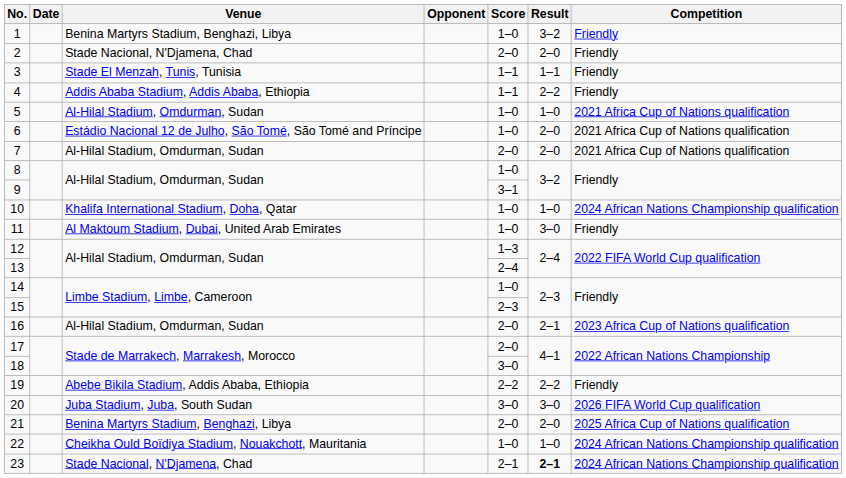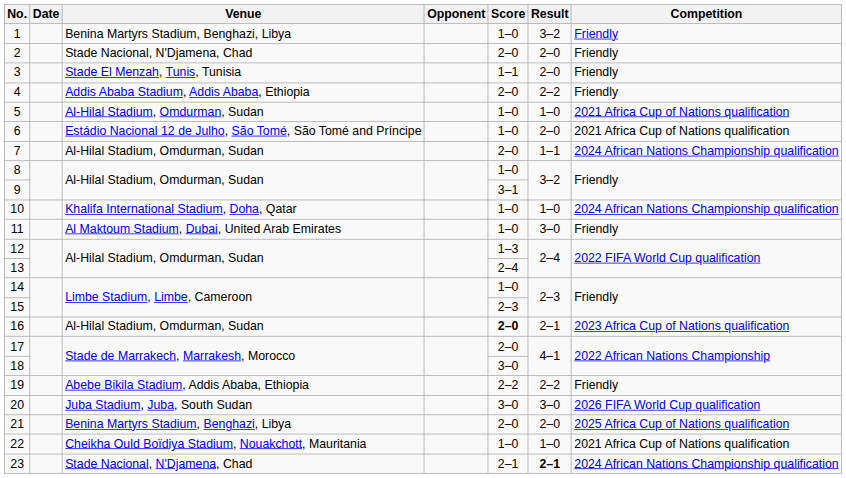 <table class="wikitable sortable">
 <tr>
 <th scope="col">No.</th>
 <th scope="col">Date</th>
 <th scope="col">Venue</th>
 <th scope="col">Opponent</th>
 <th scope="col">Score</th>
 <th scope="col">Result</th>
 <th scope="col">Competition</th>
 </tr>
 <tr>
 <td align="center">1</td>
 <td></td>
 <td>Benina Martyrs Stadium, Benghazi, Libya</td>
 <td></td>
 <td align="center">1–0</td>
 <td align="center">3–2</td>
 <td><a href='#'>Friendly</a></td>
 </tr>
 <tr>
 <td align="center">2</td>
 <td></td>
 <td>Stade Nacional, N'Djamena, Chad</td>
 <td></td>
 <td align="center">2–0</td>
 <td align="center">2–0</td>
 <td>Friendly</td>
 </tr>
 <tr>
 <td align="center">3</td>
 <td></td>
 <td><a href='#'>Stade El Menzah</a>, <a href='#'>Tunis</a>, Tunisia</td>
 <td></td>
 <td align="center">1–1</td>
-<td align="center">1–1</td>
+<td align="center">2–0</td>
 <td>Friendly</td>
 </tr>
 <tr>
 <td align="center">4</td>
 <td></td>
 <td><a href='#'>Addis Ababa Stadium</a>, <a href='#'>Addis Ababa</a>, Ethiopia</td>
 <td></td>
-<td align="center">1–1</td>
+<td align="center">2–0</td>
 <td align="center">2–2</td>
 <td>Friendly</td>
 </tr>
 <tr>
 <td align="center">5</td>
 <td></td>
 <td><a href='#'>Al-Hilal Stadium</a>, <a href='#'>Omdurman</a>, Sudan</td>
 <td></td>
 <td align="center">1–0</td>
 <td align="center">1–0</td>
 <td><a href='#'>2021 Africa Cup of Nations qualification</a></td>
 </tr>
 <tr>
 <td align="center">6</td>
 <td></td>
 <td><a href='#'>Estádio Nacional 12 de Julho</a>, <a href='#'>São Tomé</a>, São Tomé and Príncipe</td>
 <td></td>
 <td align="center">1–0</td>
 <td align="center">2–0</td>
 <td>2021 Africa Cup of Nations qualification</td>
 </tr>
 <tr>
 <td align="center">7</td>
 <td></td>
 <td>Al-Hilal Stadium, Omdurman, Sudan</td>
 <td></td>
 <td align="center">2–0</td>
-<td align="center">2–0</td>
-<td>2021 Africa Cup of Nations qualification</td>
+<td align="center">1–1</td>
+<td><a href='#'>2024 African Nations Championship qualification</a></td>
 </tr>
 <tr>
 <td align="center">8</td>
 <td rowspan="2"></td>
 <td rowspan="2">Al-Hilal Stadium, Omdurman, Sudan</td>
 <td rowspan="2"></td>
 <td align="center">1–0</td>
 <td rowspan="2" align="center">3–2</td>
 <td rowspan="2">Friendly</td>
 </tr>
 <tr>
 <td align="center">9</td>
 <td align="center">3–1</td>
 </tr>
 <tr>
 <td align="center">10</td>
 <td></td>
 <td><a href='#'>Khalifa International Stadium</a>, <a href='#'>Doha</a>, Qatar</td>
 <td></td>
 <td align="center">1–0</td>
 <td align="center">1–0</td>
 <td><a href='#'>2024 African Nations Championship qualification</a></td>
 </tr>
 <tr>
 <td align="center">11</td>
 <td></td>
 <td><a href='#'>Al Maktoum Stadium</a>, <a href='#'>Dubai</a>, United Arab Emirates</td>
 <td></td>
 <td align="center">1–0</td>
 <td align="center">3–0</td>
 <td>Friendly</td>
 </tr>
 <tr>
 <td align="center">12</td>
 <td rowspan="2"></td>
 <td rowspan="2">Al-Hilal Stadium, Omdurman, Sudan</td>
 <td rowspan="2"></td>
 <td align="center">1–3</td>
 <td rowspan="2" align="center">2–4</td>
 <td rowspan="2"><a href='#'>2022 FIFA World Cup qualification</a></td>
 </tr>
 <tr>
 <td align="center">13</td>
 <td align="center">2–4</td>
 </tr>
 <tr>
 <td align="center">14</td>
 <td rowspan="2"></td>
 <td rowspan="2"><a href='#'>Limbe Stadium</a>, <a href='#'>Limbe</a>, Cameroon</td>
 <td rowspan="2"></td>
 <td align="center">1–0</td>
 <td rowspan="2" align="center">2–3</td>
 <td rowspan="2">Friendly</td>
 </tr>
 <tr>
 <td align="center">15</td>
 <td align="center">2–3</td>
 </tr>
 <tr>
 <td align="center">16</td>
 <td></td>
 <td>Al-Hilal Stadium, Omdurman, Sudan</td>
 <td></td>
-<td align="center">2–0</td>
+<td align="center"><strong>2–0</strong></td>
 <td align="center">2–1</td>
 <td><a href='#'>2023 Africa Cup of Nations qualification</a></td>
 </tr>
 <tr>
 <td align="center">17</td>
 <td rowspan="2"></td>
 <td rowspan="2"><a href='#'>Stade de Marrakech</a>, <a href='#'>Marrakesh</a>, Morocco</td>
 <td rowspan="2"></td>
 <td align="center">2–0</td>
 <td rowspan="2" align="center">4–1</td>
 <td rowspan="2"><a href='#'>2022 African Nations Championship</a></td>
 </tr>
 <tr>
 <td align="center">18</td>
 <td align="center">3–0</td>
 </tr>
 <tr>
 <td align="center">19</td>
 <td></td>
 <td><a href='#'>Abebe Bikila Stadium</a>, Addis Ababa, Ethiopia</td>
 <td></td>
 <td align="center">2–2</td>
 <td align="center">2–2</td>
 <td>Friendly</td>
 </tr>
 <tr>
 <td align="center">20</td>
 <td></td>
 <td><a href='#'>Juba Stadium</a>, <a href='#'>Juba</a>, South Sudan</td>
 <td></td>
 <td align="center">3–0</td>
 <td align="center">3–0</td>
 <td><a href='#'>2026 FIFA World Cup qualification</a></td>
 </tr>
 <tr>
 <td align="center">21</td>
 <td></td>
 <td><a href='#'>Benina Martyrs Stadium</a>, <a href='#'>Benghazi</a>, Libya</td>
 <td></td>
 <td align="center">2–0</td>
 <td align="center">2–0</td>
 <td><a href='#'>2025 Africa Cup of Nations qualification</a></td>
 </tr>
 <tr>
 <td align="center">22</td>
 <td></td>
 <td><a href='#'>Cheikha Ould Boïdiya Stadium</a>, <a href='#'>Nouakchott</a>, Mauritania</td>
 <td></td>
 <td align="center">1–0</td>
 <td align="center">1–0</td>
-<td><a href='#'>2024 African Nations Championship qualification</a></td>
+<td>2021 Africa Cup of Nations qualification</td>
 </tr>
 <tr>
 <td align="center">23</td>
 <td></td>
 <td><a href='#'>Stade Nacional</a>, <a href='#'>N'Djamena</a>, Chad</td>
 <td></td>
 <td align="center">2–1</td>
 <td align="center"><strong>2–1</strong></td>
 <td><a href='#'>2024 African Nations Championship qualification</a></td>
 </tr>
 </table>
